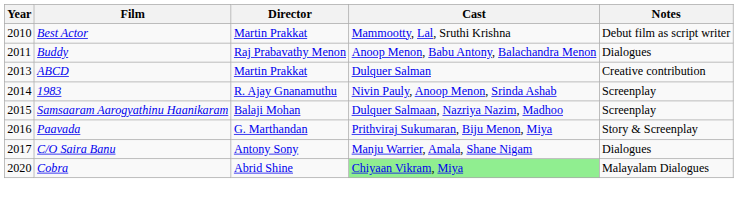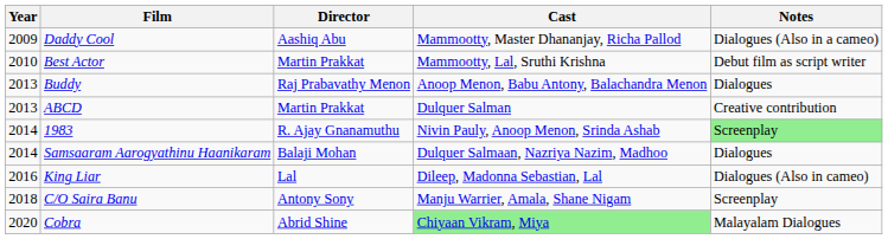 <table class="wikitable">
 <tr>
 <th>Year</th>
 <th>Film</th>
 <th>Director</th>
 <th>Cast</th>
 <th>Notes</th>
 </tr>
 <tr>
+<td>2009</td>
+<td><em><a href='#'>Daddy Cool</a></em></td>
+<td><a href='#'>Aashiq Abu</a></td>
+<td><a href='#'>Mammootty</a>, Master Dhananjay, <a href='#'>Richa Pallod</a></td>
+<td>Dialogues (Also in a cameo)</td>
+</tr>
+<tr>
 <td>2010</td>
 <td><em><a href='#'>Best Actor</a> </em></td>
 <td><a href='#'>Martin Prakkat</a></td>
 <td><a href='#'>Mammootty</a>, <a href='#'>Lal</a>, Sruthi Krishna</td>
 <td>Debut film as script writer</td>
 </tr>
 <tr>
-<td>2011</td>
+<td>2013</td>
 <td><em><a href='#'>Buddy</a></em></td>
 <td><a href='#'>Raj Prabavathy Menon</a></td>
 <td><a href='#'>Anoop Menon</a>, <a href='#'>Babu Antony</a>, <a href='#'>Balachandra Menon</a></td>
 <td>Dialogues</td>
 </tr>
 <tr>
 <td>2013</td>
 <td><em><a href='#'>ABCD</a></em></td>
 <td><a href='#'>Martin Prakkat</a></td>
 <td><a href='#'>Dulquer Salman</a></td>
 <td>Creative contribution</td>
 </tr>
 <tr>
 <td>2014</td>
 <td><em><a href='#'>1983</a></em></td>
 <td><a href='#'>R. Ajay Gnanamuthu</a></td>
 <td><a href='#'>Nivin Pauly</a>, <a href='#'>Anoop Menon</a>, <a href='#'>Srinda Ashab</a></td>
-<td>Screenplay</td>
+<td style="background: lightgreen;">Screenplay</td>
 </tr>
 <tr>
-<td>2015</td>
+<td>2014</td>
 <td><em><a href='#'>Samsaaram Aarogyathinu Haanikaram</a></em></td>
 <td><a href='#'>Balaji Mohan</a></td>
 <td><a href='#'>Dulquer Salmaan</a>, <a href='#'>Nazriya Nazim</a>, <a href='#'>Madhoo</a></td>
-<td>Screenplay</td>
+<td>Dialogues</td>
 </tr>
 <tr>
 <td>2016</td>
-<td><em><a href='#'>Paavada</a></em></td>
-<td><a href='#'>G. Marthandan</a></td>
-<td><a href='#'>Prithviraj Sukumaran</a>, <a href='#'>Biju Menon</a>, <a href='#'>Miya</a></td>
-<td>Story & Screenplay</td>
+<td><em><a href='#'>King Liar</a></em></td>
+<td><a href='#'>Lal</a></td>
+<td><a href='#'>Dileep</a>, <a href='#'>Madonna Sebastian</a>, <a href='#'>Lal</a></td>
+<td>Dialogues (Also in cameo)</td>
 </tr>
 <tr>
-<td>2017</td>
+<td>2018</td>
 <td><em><a href='#'>C/O Saira Banu</a></em></td>
 <td><a href='#'>Antony Sony</a></td>
 <td><a href='#'>Manju Warrier</a>, <a href='#'>Amala</a>, <a href='#'>Shane Nigam</a></td>
-<td>Dialogues</td>
+<td>Screenplay</td>
 </tr>
 <tr>
 <td>2020</td>
 <td><em><a href='#'>Cobra</a></em></td>
 <td><a href='#'>Abrid Shine</a></td>
 <td style="background: lightgreen;"><a href='#'>Chiyaan Vikram</a>, <a href='#'>Miya</a></td>
 <td>Malayalam Dialogues</td>
 </tr>
 </table>
